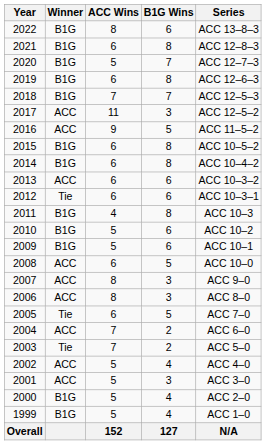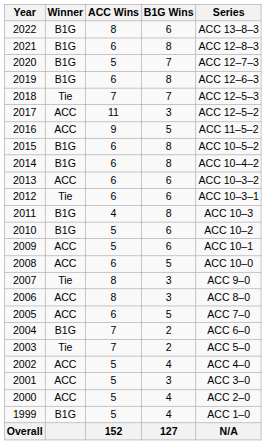 <table class=wikitable style="text-align:center;">
 <tr>
 <th>Year</th>
 <th>Winner</th>
 <th>ACC Wins</th>
 <th>B1G Wins</th>
 <th>Series</th>
 </tr>
 <tr>
 <td>2022</td>
 <td>B1G</td>
 <td>8</td>
 <td>6</td>
 <td>ACC 13–8–3</td>
 </tr>
 <tr>
 <td>2021</td>
 <td>B1G</td>
 <td>6</td>
 <td>8</td>
 <td>ACC 12–8–3</td>
 </tr>
 <tr>
 <td>2020</td>
 <td>B1G</td>
 <td>5</td>
 <td>7</td>
 <td>ACC 12–7–3</td>
 </tr>
 <tr>
 <td>2019</td>
 <td>B1G</td>
 <td>6</td>
 <td>8</td>
 <td>ACC 12–6–3</td>
 </tr>
 <tr>
 <td>2018</td>
-<td>B1G</td>
+<td>Tie</td>
 <td>7</td>
 <td>7</td>
 <td>ACC 12–5–3</td>
 </tr>
 <tr>
 <td>2017</td>
 <td>ACC</td>
 <td>11</td>
 <td>3</td>
 <td>ACC 12–5–2</td>
 </tr>
 <tr>
 <td>2016</td>
 <td>ACC</td>
 <td>9</td>
 <td>5</td>
 <td>ACC 11–5–2</td>
 </tr>
 <tr>
 <td>2015</td>
 <td>B1G</td>
 <td>6</td>
 <td>8</td>
 <td>ACC 10–5–2</td>
 </tr>
 <tr>
 <td>2014</td>
 <td>B1G</td>
 <td>6</td>
 <td>8</td>
 <td>ACC 10–4–2</td>
 </tr>
 <tr>
 <td>2013</td>
 <td>ACC</td>
 <td>6</td>
 <td>6</td>
 <td>ACC 10–3–2</td>
 </tr>
 <tr>
 <td>2012</td>
 <td>Tie</td>
 <td>6</td>
 <td>6</td>
 <td>ACC 10–3–1</td>
 </tr>
 <tr>
 <td>2011</td>
 <td>B1G</td>
 <td>4</td>
 <td>8</td>
 <td>ACC 10–3</td>
 </tr>
 <tr>
 <td>2010</td>
 <td>B1G</td>
 <td>5</td>
 <td>6</td>
 <td>ACC 10–2</td>
 </tr>
 <tr>
 <td>2009</td>
-<td>B1G</td>
+<td>ACC</td>
 <td>5</td>
 <td>6</td>
 <td>ACC 10–1</td>
 </tr>
 <tr>
 <td>2008</td>
 <td>ACC</td>
 <td>6</td>
 <td>5</td>
 <td>ACC 10–0</td>
 </tr>
 <tr>
 <td>2007</td>
-<td>ACC</td>
+<td>Tie</td>
 <td>8</td>
 <td>3</td>
 <td>ACC 9–0</td>
 </tr>
 <tr>
 <td>2006</td>
 <td>ACC</td>
 <td>8</td>
 <td>3</td>
 <td>ACC 8–0</td>
 </tr>
 <tr>
 <td>2005</td>
-<td>Tie</td>
+<td>ACC</td>
 <td>6</td>
 <td>5</td>
 <td>ACC 7–0</td>
 </tr>
 <tr>
 <td>2004</td>
-<td>ACC</td>
+<td>B1G</td>
 <td>7</td>
 <td>2</td>
 <td>ACC 6–0</td>
 </tr>
 <tr>
 <td>2003</td>
 <td>Tie</td>
 <td>7</td>
 <td>2</td>
 <td>ACC 5–0</td>
 </tr>
 <tr>
 <td>2002</td>
 <td>ACC</td>
 <td>5</td>
 <td>4</td>
 <td>ACC 4–0</td>
 </tr>
 <tr>
 <td>2001</td>
 <td>ACC</td>
 <td>5</td>
 <td>3</td>
 <td>ACC 3–0</td>
 </tr>
 <tr>
 <td>2000</td>
-<td>B1G</td>
+<td>ACC</td>
 <td>5</td>
 <td>4</td>
 <td>ACC 2–0</td>
 </tr>
 <tr>
 <td>1999</td>
 <td>B1G</td>
 <td>5</td>
 <td>4</td>
 <td>ACC 1–0</td>
 </tr>
 <tr style="background:#efefef;">
 <th>Overall</th>
 <th></th>
 <th>152</th>
 <th>127</th>
 <th>N/A</th>
 </tr>
 </table>
